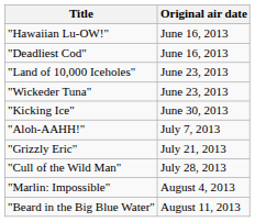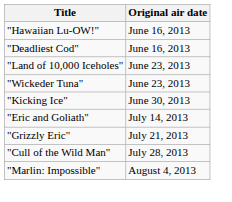 <table class="wikitable">
 <tr>
 <th>Title</th>
 <th>Original air date</th>
 </tr>
 <tr>
 <td>"Hawaiian Lu-OW!"</td>
 <td>June 16, 2013</td>
 </tr>
 <tr>
 <td>"Deadliest Cod"</td>
 <td>June 16, 2013</td>
 </tr>
 <tr>
 <td>"Land of 10,000 Iceholes"</td>
 <td>June 23, 2013</td>
 </tr>
 <tr>
 <td>"Wickeder Tuna"</td>
 <td>June 23, 2013</td>
 </tr>
 <tr>
 <td>"Kicking Ice"</td>
 <td>June 30, 2013</td>
 </tr>
 <tr>
-<td>"Aloh-AAHH!"</td>
-<td>July 7, 2013</td>
+<td>"Eric and Goliath"</td>
+<td>July 14, 2013</td>
 </tr>
 <tr>
 <td>"Grizzly Eric"</td>
 <td>July 21, 2013</td>
 </tr>
 <tr>
 <td>"Cull of the Wild Man"</td>
 <td>July 28, 2013</td>
 </tr>
 <tr>
 <td>"Marlin: Impossible"</td>
 <td>August 4, 2013</td>
 </tr>
-<tr>
-<td>"Beard in the Big Blue Water"</td>
-<td>August 11, 2013</td>
-</tr>
 </table>
